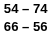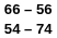 <table style="text-align:center">
 <tr>
 <th width=200></th>
 <th width=100></th>
 <th width=200></th>
 </tr>
 <tr>
+<td align=right><strong></strong></td>
+<td><strong>66 – 56</strong></td>
+<td align=left></td>
+</tr>
+<tr>
 <td align=right></td>
 <td><strong>54 – 74</strong></td>
 <td align=left><strong></strong></td>
 </tr>
-<tr>
-<td align=right><strong></strong></td>
-<td><strong>66 – 56</strong></td>
-<td align=left></td>
-</tr>
 </table>
